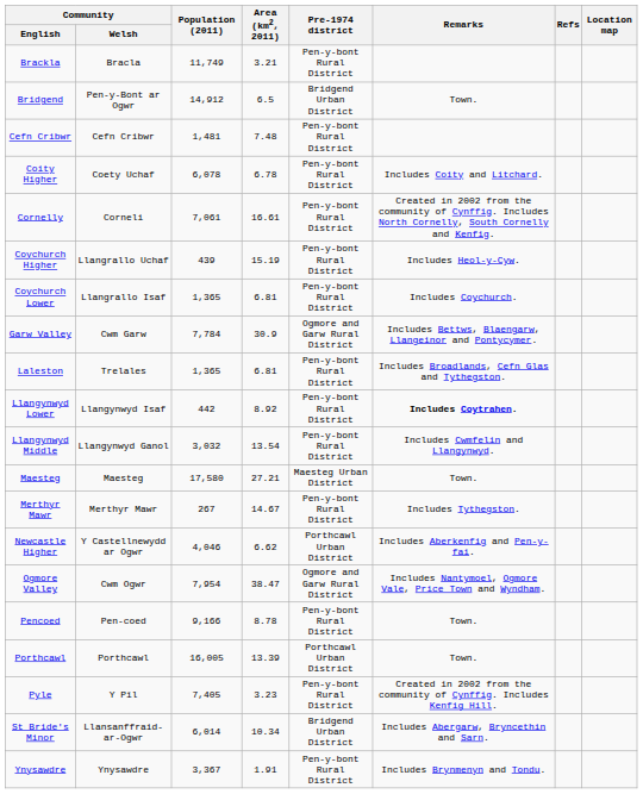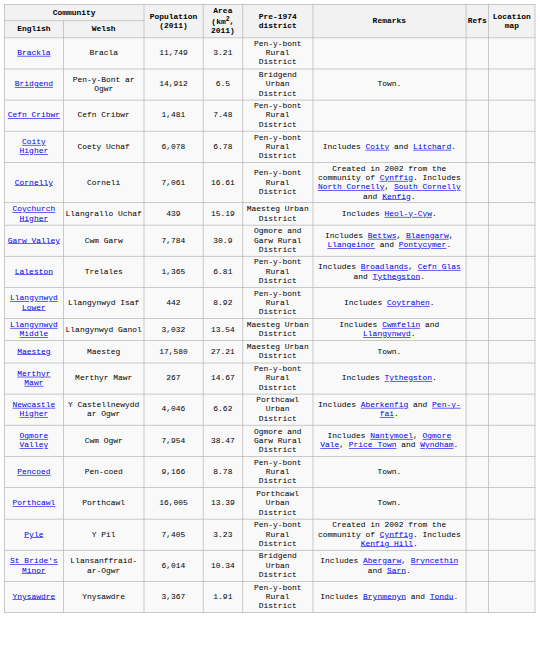 <table class="wikitable sortable" style="text-align:center;">
 <tr>
 <th scope=col colspan=2>Community</th>
 <th scope=col rowspan=2>Population (2011)</th>
 <th scope=col rowspan=2>Area (km<sup>2</sup>, 2011)</th>
 <th scope=col rowspan=2>Pre-1974 district</th>
 <th scope=col rowspan=2 class=unsortable>Remarks</th>
 <th scope=col rowspan=2 class=unsortable>Refs</th>
 <th scope=col rowspan=2 class=unsortable>Location map</th>
 </tr>
 <tr>
 <th scope=col>English</th>
 <th scope=col>Welsh</th>
 </tr>
 <tr>
 <td><a href='#'>Brackla</a></td>
 <td>Bracla</td>
 <td>11,749</td>
 <td>3.21</td>
 <td>Pen-y-bont Rural District</td>
 <td></td>
 <td></td>
 <td></td>
 </tr>
 <tr>
 <td><a href='#'>Bridgend</a></td>
 <td>Pen-y-Bont ar Ogwr</td>
 <td>14,912</td>
 <td>6.5</td>
 <td>Bridgend Urban District</td>
 <td>Town.</td>
 <td></td>
 <td></td>
 </tr>
 <tr>
 <td><a href='#'>Cefn Cribwr</a></td>
 <td>Cefn Cribwr</td>
 <td>1,481</td>
 <td>7.48</td>
 <td>Pen-y-bont Rural District</td>
 <td></td>
 <td></td>
 <td></td>
 </tr>
 <tr>
 <td><a href='#'>Coity Higher</a></td>
 <td>Coety Uchaf</td>
 <td>6,078</td>
 <td>6.78</td>
 <td>Pen-y-bont Rural District</td>
 <td>Includes <a href='#'>Coity</a> and <a href='#'>Litchard</a>.</td>
 <td></td>
 <td></td>
 </tr>
 <tr>
 <td><a href='#'>Cornelly</a></td>
 <td>Corneli</td>
 <td>7,061</td>
 <td>16.61</td>
 <td>Pen-y-bont Rural District</td>
 <td>Created in 2002 from the community of <a href='#'>Cynffig</a>. Includes <a href='#'>North Cornelly</a>, <a href='#'>South Cornelly</a> and <a href='#'>Kenfig</a>.</td>
 <td></td>
 <td></td>
 </tr>
 <tr>
 <td><a href='#'>Coychurch Higher</a></td>
 <td>Llangrallo Uchaf</td>
 <td>439</td>
 <td>15.19</td>
-<td>Pen-y-bont Rural District</td>
+<td>Maesteg Urban District</td>
 <td>Includes <a href='#'>Heol-y-Cyw</a>.</td>
-<td></td>
-<td></td>
-</tr>
-<tr>
-<td><a href='#'>Coychurch Lower</a></td>
-<td>Llangrallo Isaf</td>
-<td>1,365</td>
-<td>6.81</td>
-<td>Pen-y-bont Rural District</td>
-<td>Includes <a href='#'>Coychurch</a>.</td>
 <td></td>
 <td></td>
 </tr>
 <tr>
 <td><a href='#'>Garw Valley</a></td>
 <td>Cwm Garw</td>
 <td>7,784</td>
 <td>30.9</td>
 <td>Ogmore and Garw Rural District</td>
 <td>Includes <a href='#'>Bettws</a>, <a href='#'>Blaengarw</a>, <a href='#'>Llangeinor</a> and <a href='#'>Pontycymer</a>.</td>
 <td></td>
 <td></td>
 </tr>
 <tr>
 <td><a href='#'>Laleston</a></td>
 <td>Trelales</td>
 <td>1,365</td>
 <td>6.81</td>
 <td>Pen-y-bont Rural District</td>
 <td>Includes <a href='#'>Broadlands</a>, <a href='#'>Cefn Glas</a> and <a href='#'>Tythegston</a>.</td>
 <td></td>
 <td></td>
 </tr>
 <tr>
 <td><a href='#'>Llangynwyd Lower</a></td>
 <td>Llangynwyd Isaf</td>
 <td>442</td>
 <td>8.92</td>
 <td>Pen-y-bont Rural District</td>
-<td><strong>Includes <a href='#'>Coytrahen</a>.</strong></td>
+<td>Includes <a href='#'>Coytrahen</a>.</td>
 <td></td>
 <td></td>
 </tr>
 <tr>
 <td><a href='#'>Llangynwyd Middle</a></td>
 <td>Llangynwyd Ganol</td>
 <td>3,032</td>
 <td>13.54</td>
-<td>Pen-y-bont Rural District</td>
+<td>Maesteg Urban District</td>
 <td>Includes <a href='#'>Cwmfelin</a> and <a href='#'>Llangynwyd</a>.</td>
 <td></td>
 <td></td>
 </tr>
 <tr>
 <td><a href='#'>Maesteg</a></td>
 <td>Maesteg</td>
 <td>17,580</td>
 <td>27.21</td>
 <td>Maesteg Urban District</td>
 <td>Town.</td>
 <td></td>
 <td></td>
 </tr>
 <tr>
 <td><a href='#'>Merthyr Mawr</a></td>
 <td>Merthyr Mawr</td>
 <td>267</td>
 <td>14.67</td>
 <td>Pen-y-bont Rural District</td>
 <td>Includes <a href='#'>Tythegston</a>.</td>
 <td></td>
 <td></td>
 </tr>
 <tr>
 <td><a href='#'>Newcastle Higher</a></td>
 <td>Y Castellnewydd ar Ogwr</td>
 <td>4,046</td>
 <td>6.62</td>
 <td>Porthcawl Urban District</td>
 <td>Includes <a href='#'>Aberkenfig</a> and <a href='#'>Pen-y-fai</a>.</td>
 <td></td>
 <td></td>
 </tr>
 <tr>
 <td><a href='#'>Ogmore Valley</a></td>
 <td>Cwm Ogwr</td>
 <td>7,954</td>
 <td>38.47</td>
 <td>Ogmore and Garw Rural District</td>
 <td>Includes <a href='#'>Nantymoel</a>, <a href='#'>Ogmore Vale</a>, <a href='#'>Price Town</a> and <a href='#'>Wyndham</a>.</td>
 <td></td>
 <td></td>
 </tr>
 <tr>
 <td><a href='#'>Pencoed</a></td>
 <td>Pen-coed</td>
 <td>9,166</td>
 <td>8.78</td>
 <td>Pen-y-bont Rural District</td>
 <td>Town.</td>
 <td></td>
 <td></td>
 </tr>
 <tr>
 <td><a href='#'>Porthcawl</a></td>
 <td>Porthcawl</td>
 <td>16,005</td>
 <td>13.39</td>
 <td>Porthcawl Urban District</td>
 <td>Town.</td>
 <td></td>
 <td></td>
 </tr>
 <tr>
 <td><a href='#'>Pyle</a></td>
 <td>Y Pîl</td>
 <td>7,405</td>
 <td>3.23</td>
 <td>Pen-y-bont Rural District</td>
 <td>Created in 2002 from the community of <a href='#'>Cynffig</a>. Includes <a href='#'>Kenfig Hill</a>.</td>
 <td></td>
 <td></td>
 </tr>
 <tr>
 <td><a href='#'>St Bride's Minor</a></td>
 <td>Llansanffraid-ar-Ogwr</td>
 <td>6,014</td>
 <td>10.34</td>
 <td>Bridgend Urban District</td>
 <td>Includes <a href='#'>Abergarw</a>, <a href='#'>Bryncethin</a> and <a href='#'>Sarn</a>.</td>
 <td></td>
 <td></td>
 </tr>
 <tr>
 <td><a href='#'>Ynysawdre</a></td>
 <td>Ynysawdre</td>
 <td>3,367</td>
 <td>1.91</td>
 <td>Pen-y-bont Rural District</td>
 <td>Includes <a href='#'>Brynmenyn</a> and <a href='#'>Tondu</a>.</td>
 <td></td>
 <td></td>
 </tr>
 </table>
